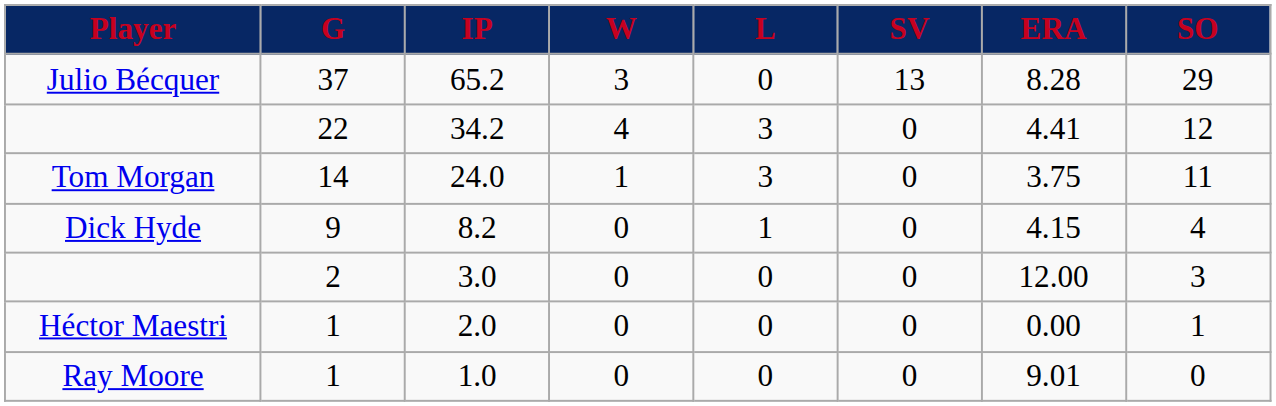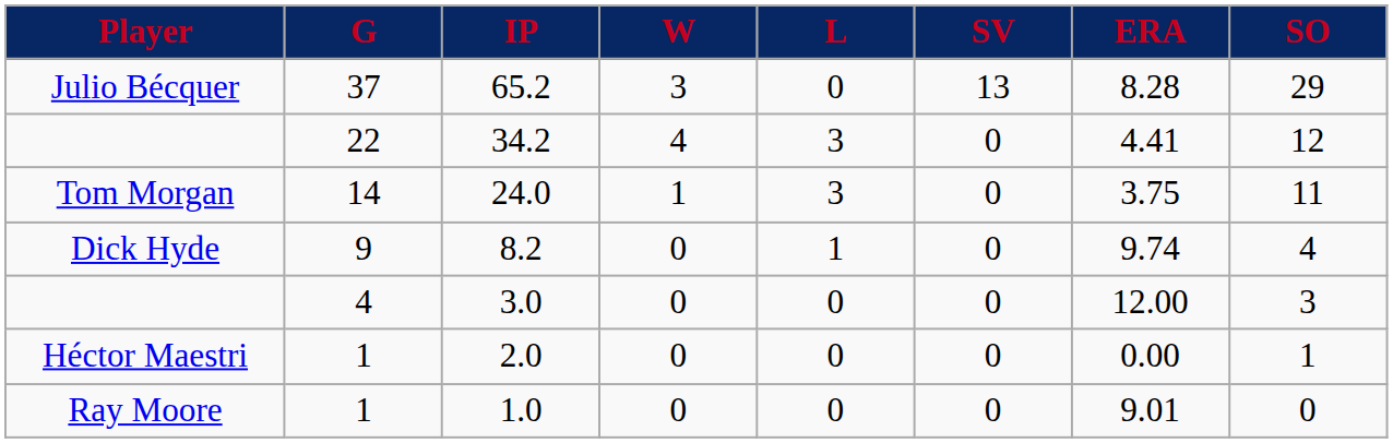 <table class="wikitable sortable">
 <tr>
 <th style="background:#072764;color:#c6011f;" width="16%">Player</th>
 <th style="background:#072764;color:#c6011f;" width="9%">G</th>
 <th style="background:#072764;color:#c6011f;" width="9%">IP</th>
 <th style="background:#072764;color:#c6011f;" width="9%">W</th>
 <th style="background:#072764;color:#c6011f;" width="9%">L</th>
 <th style="background:#072764;color:#c6011f;" width="9%">SV</th>
 <th style="background:#072764;color:#c6011f;" width="9%">ERA</th>
 <th style="background:#072764;color:#c6011f;" width="9%">SO</th>
 </tr>
 <tr align="center">
 <td><a href='#'>Julio Bécquer</a></td>
 <td>37</td>
 <td>65.2</td>
 <td>3</td>
 <td>0</td>
 <td>13</td>
 <td>8.28</td>
 <td>29</td>
 </tr>
 <tr align=center>
 <td></td>
 <td>22</td>
 <td>34.2</td>
 <td>4</td>
 <td>3</td>
 <td>0</td>
 <td>4.41</td>
 <td>12</td>
 </tr>
 <tr align="center">
 <td><a href='#'>Tom Morgan</a></td>
 <td>14</td>
 <td>24.0</td>
 <td>1</td>
 <td>3</td>
 <td>0</td>
 <td>3.75</td>
 <td>11</td>
 </tr>
 <tr align=center>
 <td><a href='#'>Dick Hyde</a></td>
 <td>9</td>
 <td>8.2</td>
 <td>0</td>
 <td>1</td>
 <td>0</td>
-<td>4.15</td>
+<td>9.74</td>
 <td>4</td>
 </tr>
 <tr align=center>
 <td></td>
-<td>2</td>
+<td>4</td>
 <td>3.0</td>
 <td>0</td>
 <td>0</td>
 <td>0</td>
 <td>12.00</td>
 <td>3</td>
 </tr>
 <tr align="center">
 <td><a href='#'>Héctor Maestri</a></td>
 <td>1</td>
 <td>2.0</td>
 <td>0</td>
 <td>0</td>
 <td>0</td>
 <td>0.00</td>
 <td>1</td>
 </tr>
 <tr align=center>
 <td><a href='#'>Ray Moore</a></td>
 <td>1</td>
 <td>1.0</td>
 <td>0</td>
 <td>0</td>
 <td>0</td>
 <td>9.01</td>
 <td>0</td>
 </tr>
 </table>
